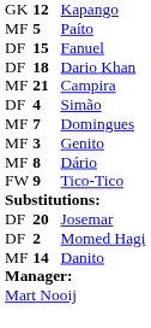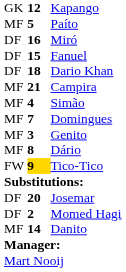 <table style="font-size: 90%" cellspacing="0" cellpadding="0" align="center">
 <tr>
 <th width=25></th>
 <th width=25></th>
 </tr>
 <tr>
 <td>GK</td>
 <td><strong>12</strong></td>
 <td><a href='#'>Kapango</a></td>
 <td></td>
 </tr>
 <tr>
 <td>MF</td>
 <td><strong>5</strong></td>
 <td><a href='#'>Paíto</a></td>
 </tr>
 <tr>
 <td>DF</td>
+<td><strong>16</strong></td>
+<td><a href='#'>Miró</a></td>
+<td></td>
+<td></td>
+</tr>
+<tr>
+<td>DF</td>
 <td><strong>15</strong></td>
 <td><a href='#'>Fanuel</a></td>
 </tr>
 <tr>
 <td>DF</td>
 <td><strong>18</strong></td>
 <td><a href='#'>Dario Khan</a></td>
 </tr>
 <tr>
 <td>MF</td>
 <td><strong>21</strong></td>
 <td><a href='#'>Campira</a></td>
 </tr>
 <tr>
-<td>DF</td>
+<td>MF</td>
 <td><strong>4</strong></td>
 <td><a href='#'>Simão</a></td>
 </tr>
 <tr>
 <td>MF</td>
 <td><strong>7</strong></td>
 <td><a href='#'>Domingues</a></td>
 <td></td>
 </tr>
 <tr>
 <td>MF</td>
 <td><strong>3</strong></td>
 <td><a href='#'>Genito</a></td>
 <td></td>
 <td></td>
 </tr>
 <tr>
 <td>MF</td>
 <td><strong>8</strong></td>
 <td><a href='#'>Dário</a></td>
 <td></td>
 <td></td>
 </tr>
 <tr>
 <td>FW</td>
-<td><strong>9</strong></td>
+<td style="background: gold;"><strong>9</strong></td>
 <td><a href='#'>Tico-Tico</a></td>
 <td></td>
 </tr>
 <tr>
 <td colspan=3><strong>Substitutions:</strong></td>
 </tr>
 <tr>
 <td>DF</td>
 <td><strong>20</strong></td>
 <td><a href='#'>Josemar</a></td>
 <td></td>
 <td></td>
 </tr>
 <tr>
 <td>DF</td>
 <td><strong>2</strong></td>
 <td><a href='#'>Momed Hagi</a></td>
 <td></td>
 <td></td>
 </tr>
 <tr>
 <td>MF</td>
 <td><strong>14</strong></td>
 <td><a href='#'>Danito</a></td>
 <td></td>
 <td></td>
 </tr>
 <tr>
 <td colspan=3><strong>Manager:</strong></td>
 </tr>
 <tr>
 <td colspan=3> <a href='#'>Mart Nooij</a></td>
 </tr>
 </table>
